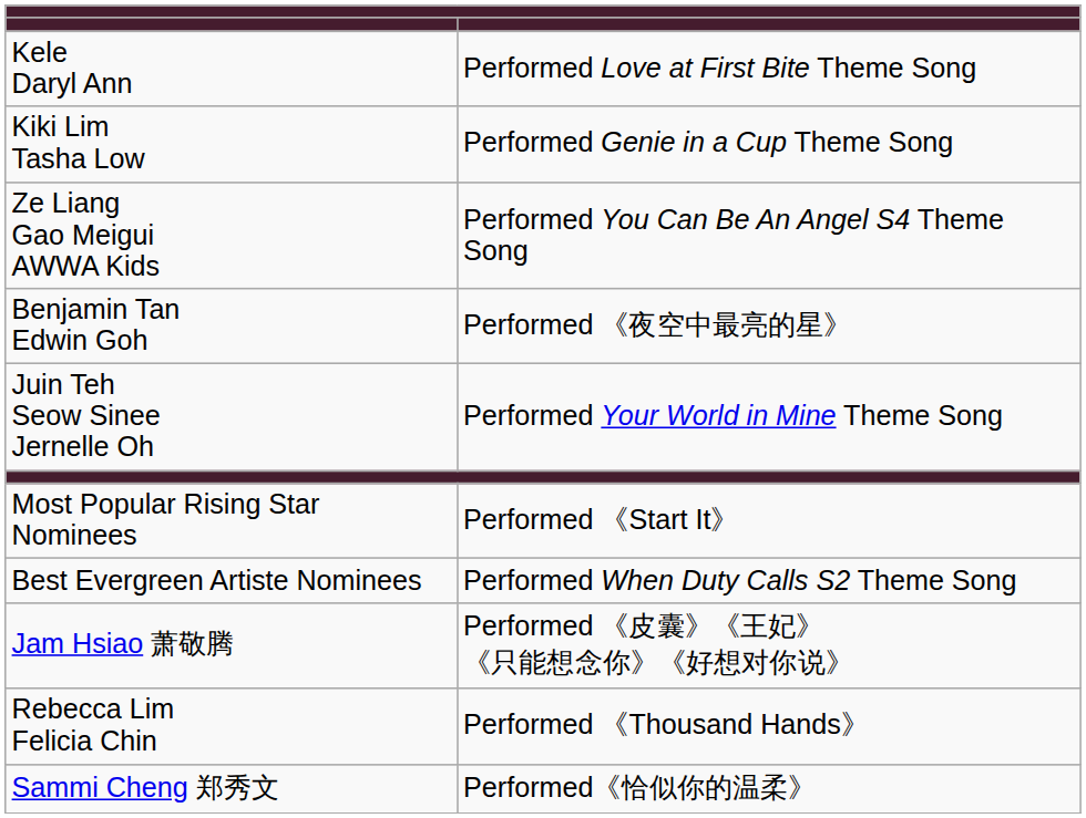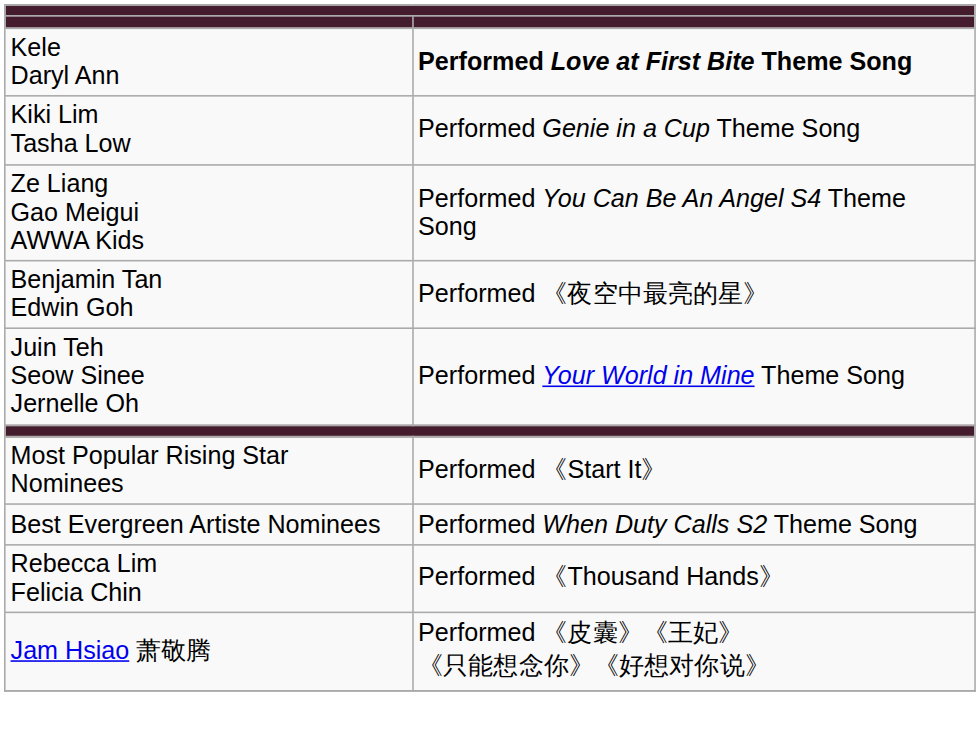 <table class="wikitable" style="width:70%; text-align:left">
 <tr>
 <th scope="col" colspan="2" style="background:#451c2e; width:100%"></th>
 </tr>
 <tr>
 <th scope="col" style="background:#451c2e"></th>
 <th scope="col" style="background:#451c2e"></th>
 </tr>
 <tr>
 <td scope="row">Kele <br> Daryl Ann</td>
-<td>Performed <em>Love at First Bite</em> Theme Song</td>
+<td><strong>Performed <em>Love at First Bite</em> Theme Song</strong></td>
 </tr>
 <tr>
 <td scope="row">Kiki Lim <br> Tasha Low</td>
 <td>Performed <em>Genie in a Cup</em> Theme Song</td>
 </tr>
 <tr>
 <td scope="row">Ze Liang <br> Gao Meigui <br> AWWA Kids</td>
 <td>Performed <em>You Can Be An Angel S4</em> Theme Song</td>
 </tr>
 <tr>
 <td scope="row">Benjamin Tan <br> Edwin Goh</td>
 <td>Performed 《夜空中最亮的星》</td>
 </tr>
 <tr>
 <td scope="row">Juin Teh <br> Seow Sinee <br> Jernelle Oh</td>
 <td>Performed <em><a href='#'>Your World in Mine</a></em> Theme Song</td>
 </tr>
 <tr>
 <th scope="col" colspan="2" style="background:#451c2e; width:100%"></th>
 </tr>
 <tr>
 <td scope="row">Most Popular Rising Star Nominees</td>
 <td>Performed 《Start It》</td>
 </tr>
 <tr>
 <td scope="row">Best Evergreen Artiste Nominees</td>
 <td>Performed <em>When Duty Calls S2</em> Theme Song</td>
 </tr>
 <tr>
+<td scope="row">Rebecca Lim <br> Felicia Chin</td>
+<td>Performed 《Thousand Hands》</td>
+</tr>
+<tr>
 <td scope="row"><a href='#'>Jam Hsiao</a> 萧敬腾</td>
 <td>Performed 《皮囊》《王妃》<br>《只能想念你》《好想对你说》</td>
 </tr>
 <tr>
-<td scope="row">Rebecca Lim <br> Felicia Chin</td>
-<td>Performed 《Thousand Hands》</td>
-</tr>
-<tr>
-<td scope="row"><a href='#'>Sammi Cheng</a> 郑秀文</td>
-<td>Performed《恰似你的温柔》</td>
-</tr>
-<tr>
 </tr>
 </table>
